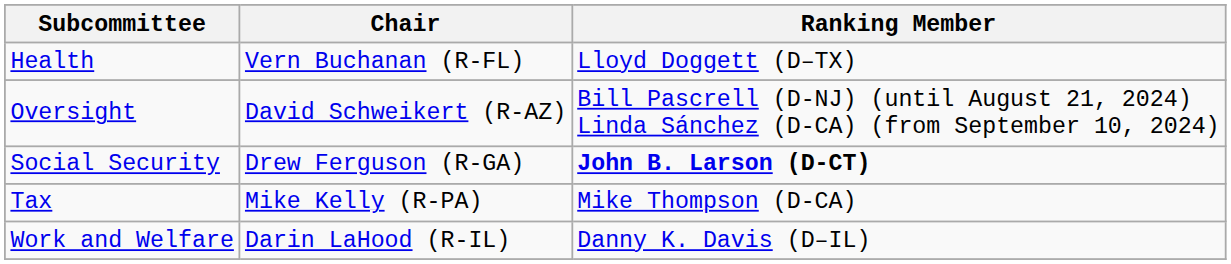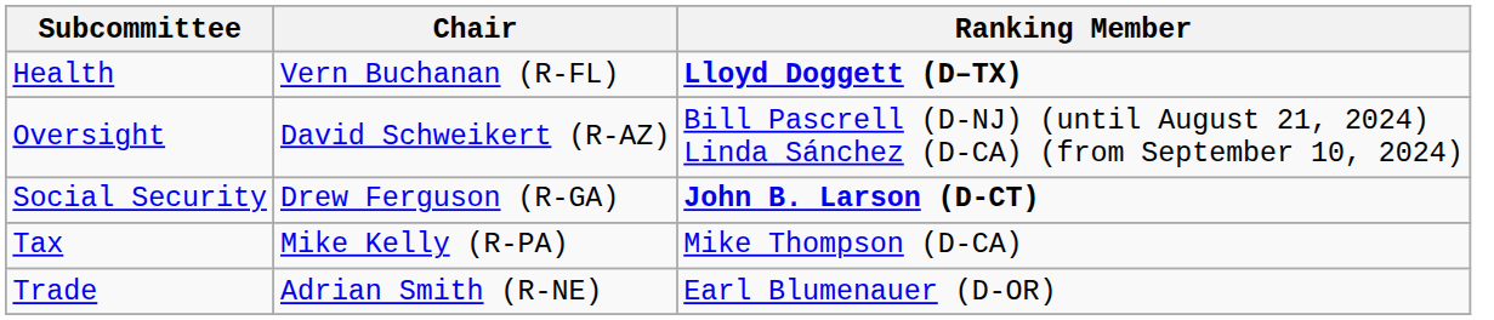 <table class="wikitable">
 <tr>
 <th>Subcommittee</th>
 <th>Chair</th>
 <th>Ranking Member</th>
 </tr>
 <tr>
 <td><a href='#'>Health</a></td>
 <td><a href='#'>Vern Buchanan</a> (R-FL)</td>
-<td><a href='#'>Lloyd Doggett</a> (D–TX)</td>
+<td><strong><a href='#'>Lloyd Doggett</a> (D–TX)</strong></td>
 </tr>
 <tr>
 <td><a href='#'>Oversight</a></td>
 <td><a href='#'>David Schweikert</a> (R-AZ)</td>
 <td><a href='#'>Bill Pascrell</a> (D-NJ) (until August 21, 2024)<br><a href='#'>Linda Sánchez</a> (D-CA) (from September 10, 2024)</td>
 </tr>
 <tr>
 <td><a href='#'>Social Security</a></td>
 <td><a href='#'>Drew Ferguson</a> (R-GA)</td>
 <td><strong><a href='#'>John B. Larson</a> (D-CT)</strong></td>
 </tr>
 <tr>
 <td><a href='#'>Tax</a></td>
 <td><a href='#'>Mike Kelly</a> (R-PA)</td>
 <td><a href='#'>Mike Thompson</a> (D-CA)</td>
 </tr>
 <tr>
-<td><a href='#'>Work and Welfare</a></td>
-<td><a href='#'>Darin LaHood</a> (R-IL)</td>
-<td><a href='#'>Danny K. Davis</a> (D–IL)</td>
+<td><a href='#'>Trade</a></td>
+<td><a href='#'>Adrian Smith</a> (R-NE)</td>
+<td><a href='#'>Earl Blumenauer</a> (D-OR)</td>
 </tr>
 </table>
